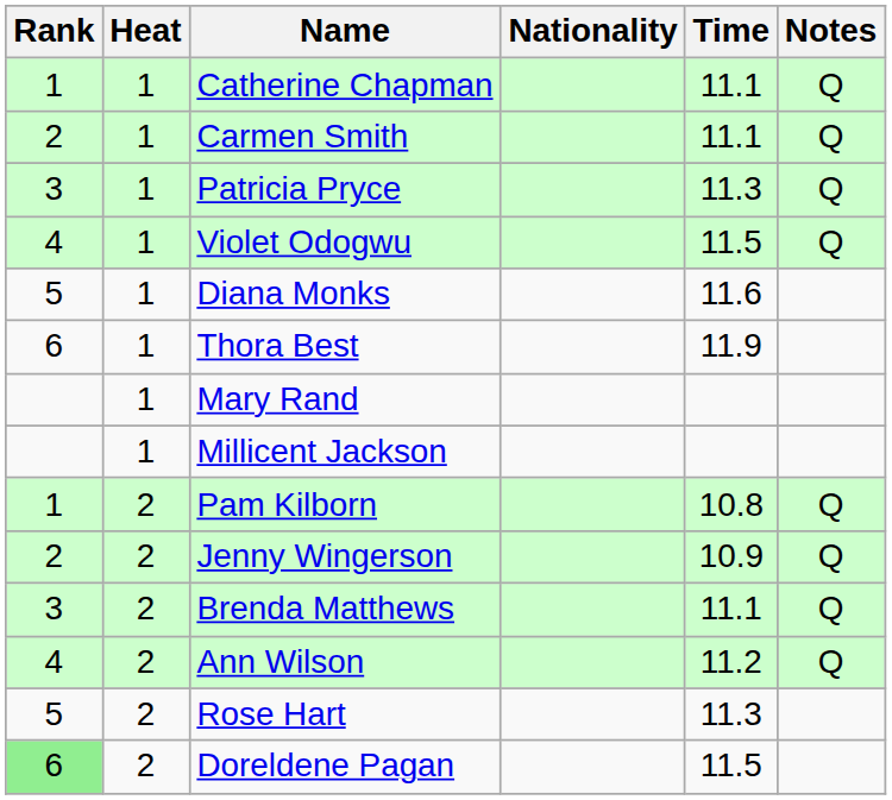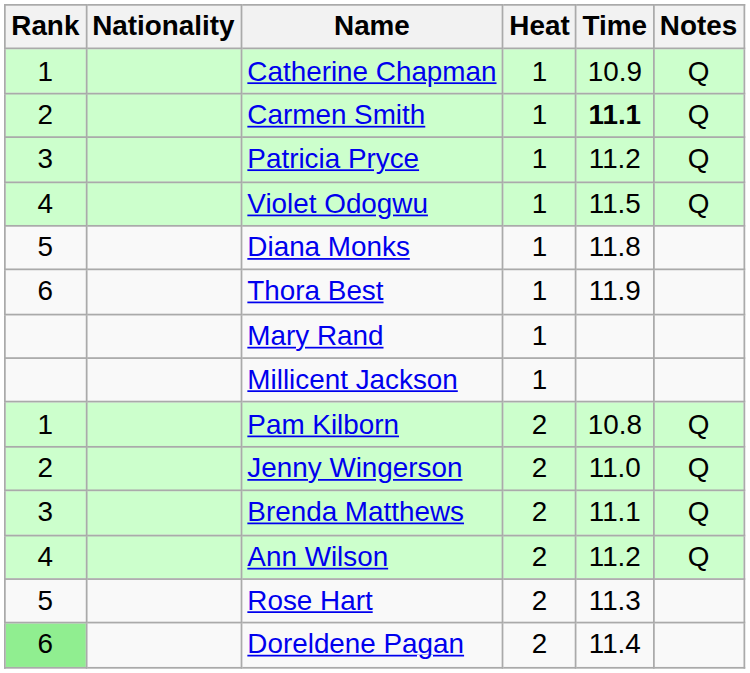 <table class="wikitable sortable" style="text-align:center;">
 <tr>
 <th scope="col">Rank</th>
+<th scope="col">Nationality</th>
+<th scope="col">Name</th>
 <th scope="col">Heat</th>
-<th scope="col">Name</th>
-<th scope="col">Nationality</th>
 <th scope="col">Time</th>
 <th scope="col">Notes</th>
 </tr>
 <tr style="background-color: #ccffcc;">
 <td>1</td>
+<td style="text-align: left;"></td>
+<td style="text-align: left;"><a href='#'>Catherine Chapman</a></td>
 <td>1</td>
-<td style="text-align: left;"><a href='#'>Catherine Chapman</a></td>
-<td style="text-align: left;"></td>
-<td>11.1</td>
+<td>10.9</td>
 <td>Q</td>
 </tr>
 <tr style="background-color: #ccffcc;">
 <td>2</td>
+<td style="text-align: left;"></td>
+<td style="text-align: left;"><a href='#'>Carmen Smith</a></td>
 <td>1</td>
-<td style="text-align: left;"><a href='#'>Carmen Smith</a></td>
-<td style="text-align: left;"></td>
-<td>11.1</td>
+<td><strong>11.1</strong></td>
 <td>Q</td>
 </tr>
 <tr style="background-color: #ccffcc;">
 <td>3</td>
+<td style="text-align: left;"></td>
+<td style="text-align: left;"><a href='#'>Patricia Pryce</a></td>
 <td>1</td>
-<td style="text-align: left;"><a href='#'>Patricia Pryce</a></td>
-<td style="text-align: left;"></td>
-<td>11.3</td>
+<td>11.2</td>
 <td>Q</td>
 </tr>
 <tr style="background-color: #ccffcc;">
 <td>4</td>
+<td style="text-align: left;"></td>
+<td style="text-align: left;"><a href='#'>Violet Odogwu</a></td>
 <td>1</td>
-<td style="text-align: left;"><a href='#'>Violet Odogwu</a></td>
-<td style="text-align: left;"></td>
 <td>11.5</td>
 <td>Q</td>
 </tr>
 <tr>
 <td>5</td>
+<td style="text-align: left;"></td>
+<td style="text-align: left;"><a href='#'>Diana Monks</a></td>
 <td>1</td>
-<td style="text-align: left;"><a href='#'>Diana Monks</a></td>
-<td style="text-align: left;"></td>
-<td>11.6</td>
+<td>11.8</td>
 <td></td>
 </tr>
 <tr>
 <td>6</td>
+<td style="text-align: left;"></td>
+<td style="text-align: left;"><a href='#'>Thora Best</a></td>
 <td>1</td>
-<td style="text-align: left;"><a href='#'>Thora Best</a></td>
-<td style="text-align: left;"></td>
 <td>11.9</td>
 <td></td>
 </tr>
 <tr>
 <td></td>
+<td style="text-align: left;"></td>
+<td style="text-align: left;"><a href='#'>Mary Rand</a></td>
 <td>1</td>
-<td style="text-align: left;"><a href='#'>Mary Rand</a></td>
-<td style="text-align: left;"></td>
 <td></td>
 <td></td>
 </tr>
 <tr>
 <td></td>
+<td style="text-align: left;"></td>
+<td style="text-align: left;"><a href='#'>Millicent Jackson</a></td>
 <td>1</td>
-<td style="text-align: left;"><a href='#'>Millicent Jackson</a></td>
-<td style="text-align: left;"></td>
 <td></td>
 <td></td>
 </tr>
 <tr style="background-color: #ccffcc;">
 <td>1</td>
+<td style="text-align: left;"></td>
+<td style="text-align: left;"><a href='#'>Pam Kilborn</a></td>
 <td>2</td>
-<td style="text-align: left;"><a href='#'>Pam Kilborn</a></td>
-<td style="text-align: left;"></td>
 <td>10.8</td>
 <td>Q</td>
 </tr>
 <tr style="background-color: #ccffcc;">
 <td>2</td>
+<td style="text-align: left;"></td>
+<td style="text-align: left;"><a href='#'>Jenny Wingerson</a></td>
 <td>2</td>
-<td style="text-align: left;"><a href='#'>Jenny Wingerson</a></td>
-<td style="text-align: left;"></td>
-<td>10.9</td>
+<td>11.0</td>
 <td>Q</td>
 </tr>
 <tr style="background-color: #ccffcc;">
 <td>3</td>
+<td style="text-align: left;"></td>
+<td style="text-align: left;"><a href='#'>Brenda Matthews</a></td>
 <td>2</td>
-<td style="text-align: left;"><a href='#'>Brenda Matthews</a></td>
-<td style="text-align: left;"></td>
 <td>11.1</td>
 <td>Q</td>
 </tr>
 <tr style="background-color: #ccffcc;">
 <td>4</td>
+<td style="text-align: left;"></td>
+<td style="text-align: left;"><a href='#'>Ann Wilson</a></td>
 <td>2</td>
-<td style="text-align: left;"><a href='#'>Ann Wilson</a></td>
-<td style="text-align: left;"></td>
 <td>11.2</td>
 <td>Q</td>
 </tr>
 <tr>
 <td>5</td>
+<td style="text-align: left;"></td>
+<td style="text-align: left;"><a href='#'>Rose Hart</a></td>
 <td>2</td>
-<td style="text-align: left;"><a href='#'>Rose Hart</a></td>
-<td style="text-align: left;"></td>
 <td>11.3</td>
 <td></td>
 </tr>
 <tr>
 <td style="background: lightgreen;">6</td>
+<td style="text-align: left;"></td>
+<td style="text-align: left;"><a href='#'>Doreldene Pagan</a></td>
 <td>2</td>
-<td style="text-align: left;"><a href='#'>Doreldene Pagan</a></td>
-<td style="text-align: left;"></td>
-<td>11.5</td>
+<td>11.4</td>
 <td></td>
 </tr>
 </table>
